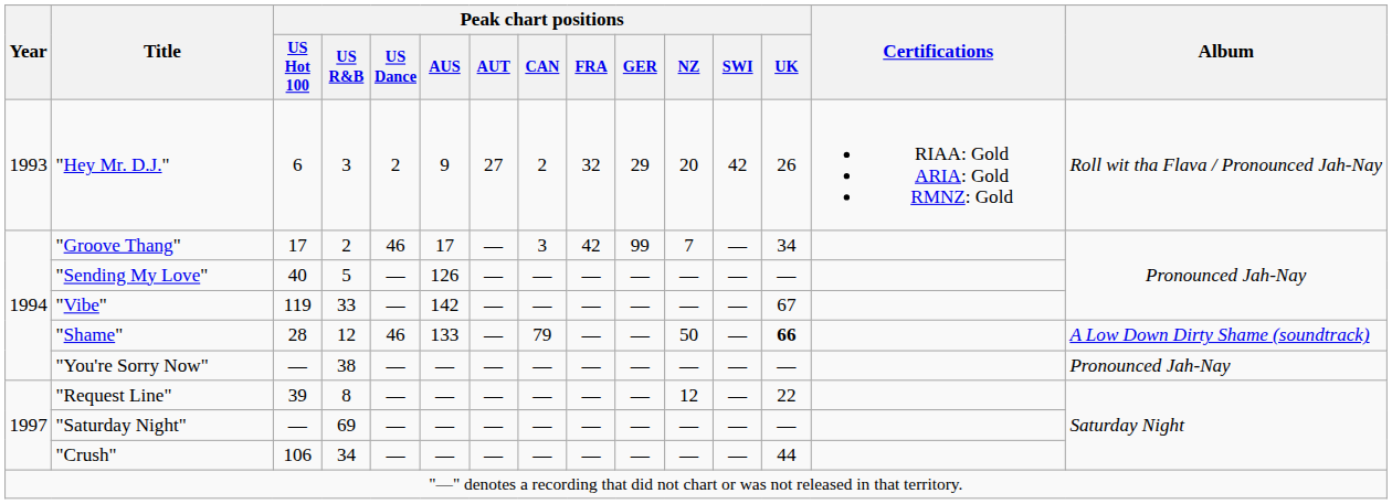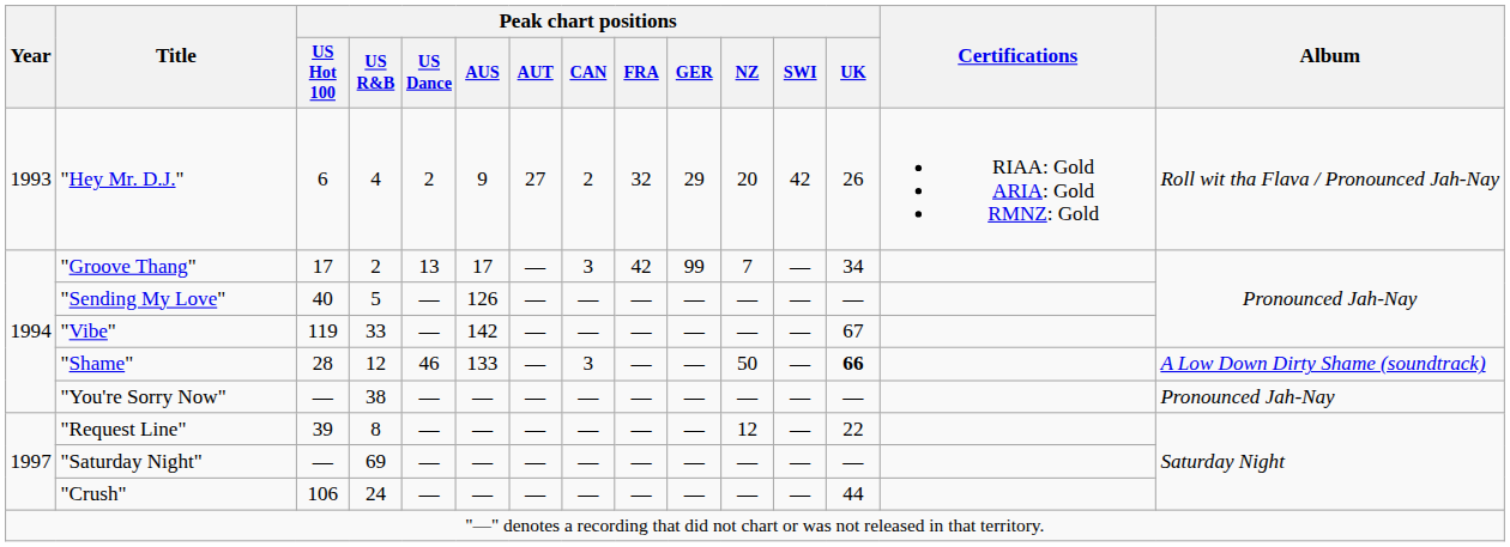 <table class="wikitable" style="text-align:center;">
 <tr>
 <th rowspan="2">Year</th>
 <th style="width:180px;" rowspan="2">Title</th>
 <th colspan="11">Peak chart positions</th>
 <th rowspan="2" scope="col" style="width:13em;"><a href='#'>Certifications</a></th>
 <th rowspan="2">Album</th>
 </tr>
 <tr style="font-size:smaller;">
 <th style="width:35px;"><a href='#'>US Hot 100</a><br></th>
 <th style="width:35px;"><a href='#'>US<br>R&B</a><br></th>
 <th style="width:35px;"><a href='#'>US<br>Dance</a><br></th>
 <th style="width:35px;"><a href='#'>AUS</a><br></th>
 <th style="width:35px;"><a href='#'>AUT</a><br></th>
 <th style="width:35px;"><a href='#'>CAN</a><br></th>
 <th style="width:35px;"><a href='#'>FRA</a><br></th>
 <th style="width:35px;"><a href='#'>GER</a><br></th>
 <th style="width:35px;"><a href='#'>NZ</a><br></th>
 <th style="width:35px;"><a href='#'>SWI</a><br></th>
 <th style="width:35px;"><a href='#'>UK</a><br></th>
 </tr>
 <tr>
 <td>1993</td>
 <td style="text-align:left;">"<a href='#'>Hey Mr. D.J.</a>"</td>
 <td>6</td>
-<td>3</td>
+<td>4</td>
 <td>2</td>
 <td>9</td>
 <td>27</td>
 <td>2</td>
 <td>32</td>
 <td>29</td>
 <td>20</td>
 <td>42</td>
 <td>26</td>
 <td><br><ul><li>RIAA: Gold</li><li><a href='#'>ARIA</a>: Gold</li><li><a href='#'>RMNZ</a>: Gold</li></ul></td>
 <td style="text-align:left;"><em>Roll wit tha Flava / Pronounced Jah-Nay</em></td>
 </tr>
 <tr>
 <td rowspan="5">1994</td>
 <td style="text-align:left;">"<a href='#'>Groove Thang</a>"</td>
 <td>17</td>
 <td>2</td>
-<td>46</td>
+<td>13</td>
 <td>17</td>
 <td>—</td>
 <td>3</td>
 <td>42</td>
 <td>99</td>
 <td>7</td>
 <td>—</td>
 <td>34</td>
 <td></td>
 <td rowspan="3"><em>Pronounced Jah-Nay</em></td>
 </tr>
 <tr>
 <td style="text-align:left;">"<a href='#'>Sending My Love</a>"</td>
 <td>40</td>
 <td>5</td>
 <td>—</td>
 <td>126</td>
 <td>—</td>
 <td>—</td>
 <td>—</td>
 <td>—</td>
 <td>—</td>
 <td>—</td>
 <td>—</td>
 <td></td>
 </tr>
 <tr>
 <td style="text-align:left;">"<a href='#'>Vibe</a>"</td>
 <td>119</td>
 <td>33</td>
 <td>—</td>
 <td>142</td>
 <td>—</td>
 <td>—</td>
 <td>—</td>
 <td>—</td>
 <td>—</td>
 <td>—</td>
 <td>67</td>
 <td></td>
 </tr>
 <tr>
 <td style="text-align:left;">"<a href='#'>Shame</a>"</td>
 <td>28</td>
 <td>12</td>
 <td>46</td>
 <td>133</td>
 <td>—</td>
-<td>79</td>
+<td>3</td>
 <td>—</td>
 <td>—</td>
 <td>50</td>
 <td>—</td>
 <td><strong>66</strong></td>
 <td></td>
 <td style="text-align:left;"><em><a href='#'>A Low Down Dirty Shame (soundtrack)</a></em></td>
 </tr>
 <tr>
 <td style="text-align:left;">"You're Sorry Now"</td>
 <td>—</td>
 <td>38</td>
 <td>—</td>
 <td>—</td>
 <td>—</td>
 <td>—</td>
 <td>—</td>
 <td>—</td>
 <td>—</td>
 <td>—</td>
 <td>—</td>
 <td></td>
 <td style="text-align:left;"><em>Pronounced Jah-Nay</em></td>
 </tr>
 <tr>
 <td rowspan="3">1997</td>
 <td style="text-align:left;">"Request Line"</td>
 <td>39</td>
 <td>8</td>
 <td>—</td>
 <td>—</td>
 <td>—</td>
 <td>—</td>
 <td>—</td>
 <td>—</td>
 <td>12</td>
 <td>—</td>
 <td>22</td>
 <td></td>
 <td style="text-align:left;" rowspan="3"><em>Saturday Night</em></td>
 </tr>
 <tr>
 <td style="text-align:left;">"Saturday Night" </td>
 <td>—</td>
 <td>69</td>
 <td>—</td>
 <td>—</td>
 <td>—</td>
 <td>—</td>
 <td>—</td>
 <td>—</td>
 <td>—</td>
 <td>—</td>
 <td>—</td>
 <td></td>
 </tr>
 <tr>
 <td style="text-align:left;">"Crush"</td>
 <td>106</td>
-<td>34</td>
+<td>24</td>
 <td>—</td>
 <td>—</td>
 <td>—</td>
 <td>—</td>
 <td>—</td>
 <td>—</td>
 <td>—</td>
 <td>—</td>
 <td>44</td>
 <td></td>
 </tr>
 <tr>
 <td colspan="15" style="font-size:90%">"—" denotes a recording that did not chart or was not released in that territory.</td>
 </tr>
 </table>
